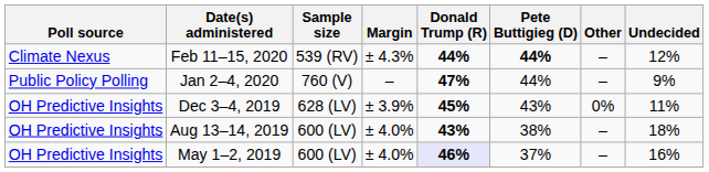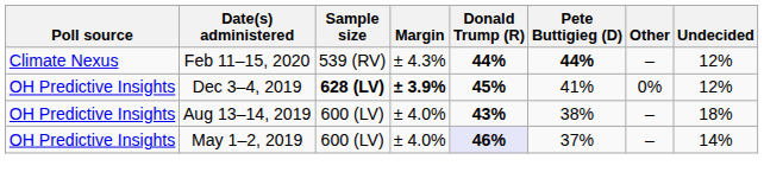 <table class="wikitable" style="font-size:90%;text-align:center;">
 <tr valign=bottom style="font-size:90%;">
 <th>Poll source</th>
 <th>Date(s)<br>administered</th>
 <th>Sample<br>size</th>
 <th>Margin<br></th>
 <th>Donald<br>Trump (R)</th>
 <th>Pete<br>Buttigieg (D)</th>
 <th>Other</th>
 <th>Undecided</th>
 </tr>
 <tr>
 <td style="text-align:left;"><a href='#'>Climate Nexus</a></td>
 <td>Feb 11–15, 2020</td>
 <td>539 (RV)</td>
 <td>± 4.3%</td>
 <td><strong>44%</strong></td>
 <td><strong>44%</strong></td>
 <td>–</td>
 <td>12%</td>
 </tr>
 <tr>
-<td style="text-align:left;"><a href='#'>Public Policy Polling</a></td>
-<td>Jan 2–4, 2020</td>
-<td>760 (V)</td>
-<td>–</td>
-<td><strong>47%</strong></td>
-<td>44%</td>
-<td>–</td>
-<td>9%</td>
-</tr>
-<tr>
 <td style="text-align:left;"><a href='#'>OH Predictive Insights</a></td>
 <td>Dec 3–4, 2019</td>
-<td>628 (LV)</td>
-<td>± 3.9%</td>
+<td><strong>628 (LV)</strong></td>
+<td><strong>± 3.9%</strong></td>
 <td><strong>45%</strong></td>
-<td>43%</td>
+<td>41%</td>
 <td>0%</td>
-<td>11%</td>
+<td>12%</td>
 </tr>
 <tr>
 <td style="text-align:left;"><a href='#'>OH Predictive Insights</a></td>
 <td>Aug 13–14, 2019</td>
 <td>600 (LV)</td>
 <td>± 4.0%</td>
 <td><strong>43%</strong></td>
 <td>38%</td>
 <td>–</td>
 <td>18%</td>
 </tr>
 <tr>
 <td style="text-align:left;"><a href='#'>OH Predictive Insights</a></td>
 <td>May 1–2, 2019</td>
 <td>600 (LV)</td>
 <td>± 4.0%</td>
 <td style="background: lavender;"><strong>46%</strong></td>
 <td>37%</td>
 <td>–</td>
-<td>16%</td>
+<td>14%</td>
 </tr>
 </table>
